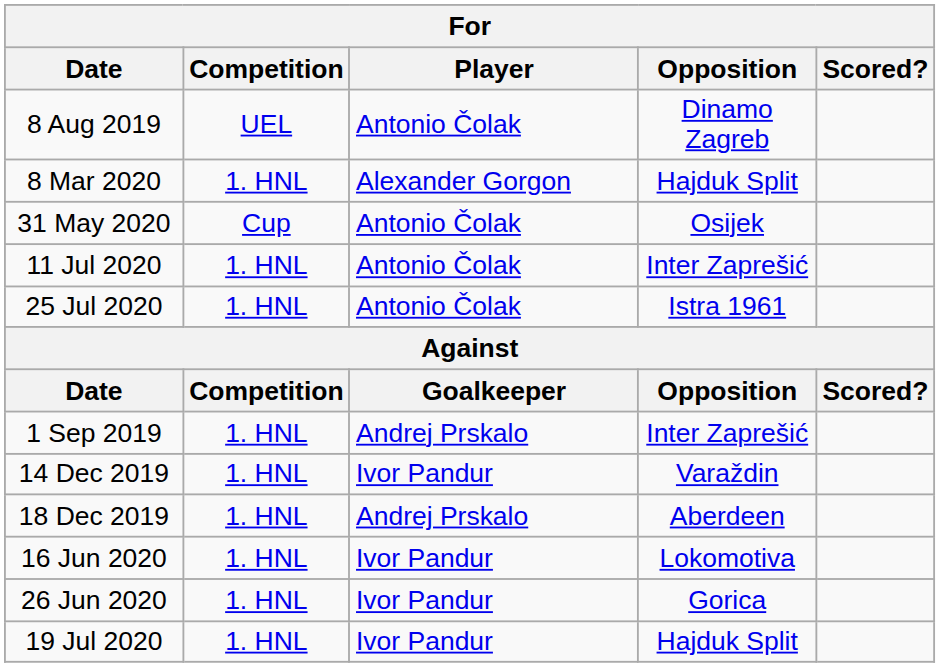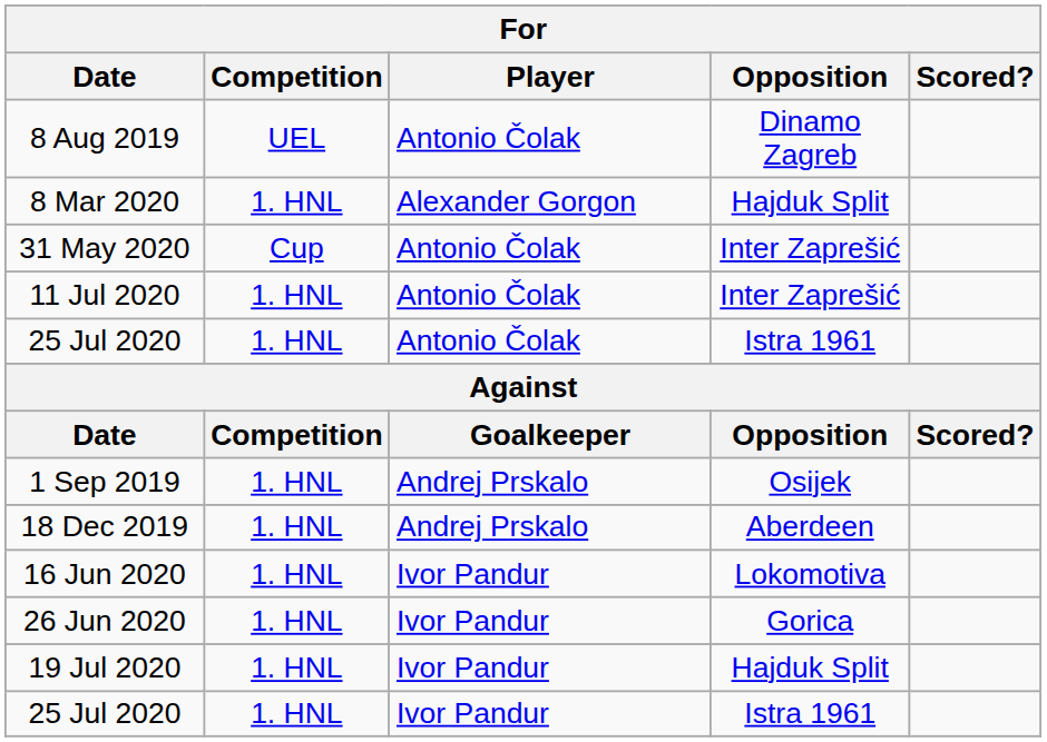 <table class="wikitable" style="text-align:center; font-size:90%; ">
 <tr>
 <th colspan=5>For</th>
 </tr>
 <tr>
 <th width=90>Date</th>
 <th width=70>Competition</th>
 <th width=150>Player</th>
 <th width=90>Opposition</th>
 <th width=50>Scored?</th>
 </tr>
 <tr>
 <td>8 Aug 2019</td>
 <td><a href='#'>UEL</a></td>
 <td style="text-align:left;"> <a href='#'>Antonio Čolak</a></td>
 <td><a href='#'>Dinamo Zagreb</a></td>
 <td></td>
 </tr>
 <tr>
 <td>8 Mar 2020</td>
 <td><a href='#'>1. HNL</a></td>
 <td style="text-align:left;"> <a href='#'>Alexander Gorgon</a></td>
 <td><a href='#'>Hajduk Split</a></td>
 <td></td>
 </tr>
 <tr>
 <td>31 May 2020</td>
 <td><a href='#'>Cup</a></td>
 <td style="text-align:left;"> <a href='#'>Antonio Čolak</a></td>
-<td><a href='#'>Osijek</a></td>
+<td><a href='#'>Inter Zaprešić</a></td>
 <td></td>
 </tr>
 <tr>
 <td>11 Jul 2020</td>
 <td><a href='#'>1. HNL</a></td>
 <td style="text-align:left;"> <a href='#'>Antonio Čolak</a></td>
 <td><a href='#'>Inter Zaprešić</a></td>
 <td></td>
 </tr>
 <tr>
 <td>25 Jul 2020</td>
 <td><a href='#'>1. HNL</a></td>
 <td style="text-align:left;"> <a href='#'>Antonio Čolak</a></td>
 <td><a href='#'>Istra 1961</a></td>
 <td></td>
 </tr>
 <tr>
 <th colspan=5>Against</th>
 </tr>
 <tr>
 <th width=90>Date</th>
 <th width=70>Competition</th>
 <th width=150>Goalkeeper</th>
 <th width=90>Opposition</th>
 <th width=50>Scored?</th>
 </tr>
 <tr>
 <td>1 Sep 2019</td>
 <td><a href='#'>1. HNL</a></td>
 <td style="text-align:left;"> <a href='#'>Andrej Prskalo</a></td>
-<td><a href='#'>Inter Zaprešić</a></td>
-<td></td>
-</tr>
-<tr>
-<td>14 Dec 2019</td>
-<td><a href='#'>1. HNL</a></td>
-<td style="text-align:left;"> <a href='#'>Ivor Pandur</a></td>
-<td><a href='#'>Varaždin</a></td>
+<td><a href='#'>Osijek</a></td>
 <td></td>
 </tr>
 <tr>
 <td>18 Dec 2019</td>
 <td><a href='#'>1. HNL</a></td>
 <td style="text-align:left;"> <a href='#'>Andrej Prskalo</a></td>
 <td><a href='#'>Aberdeen</a></td>
 <td></td>
 </tr>
 <tr>
 <td>16 Jun 2020</td>
 <td><a href='#'>1. HNL</a></td>
 <td style="text-align:left;"> <a href='#'>Ivor Pandur</a></td>
 <td><a href='#'>Lokomotiva</a></td>
 <td></td>
 </tr>
 <tr>
 <td>26 Jun 2020</td>
 <td><a href='#'>1. HNL</a></td>
 <td style="text-align:left;"> <a href='#'>Ivor Pandur</a></td>
 <td><a href='#'>Gorica</a></td>
 <td></td>
 </tr>
 <tr>
 <td>19 Jul 2020</td>
 <td><a href='#'>1. HNL</a></td>
 <td style="text-align:left;"> <a href='#'>Ivor Pandur</a></td>
 <td><a href='#'>Hajduk Split</a></td>
 <td></td>
 </tr>
+<tr>
+<td>25 Jul 2020</td>
+<td><a href='#'>1. HNL</a></td>
+<td style="text-align:left;"> <a href='#'>Ivor Pandur</a></td>
+<td><a href='#'>Istra 1961</a></td>
+<td></td>
+</tr>
 </table>
